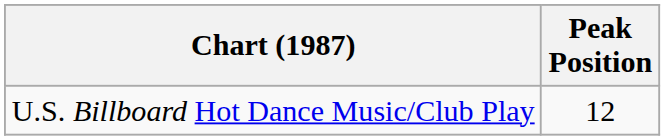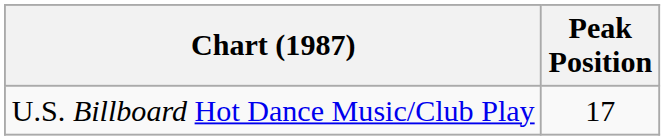 <table class="wikitable">
 <tr>
 <th>Chart (1987)</th>
 <th>Peak<br>Position</th>
 </tr>
 <tr>
 <td>U.S. <em>Billboard</em> <a href='#'>Hot Dance Music/Club Play</a></td>
-<td align="center">12</td>
+<td align="center">17</td>
 </tr>
 </table>
